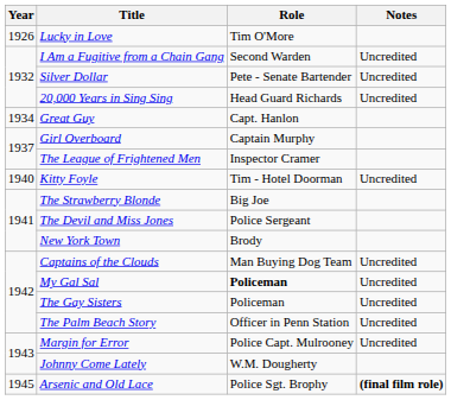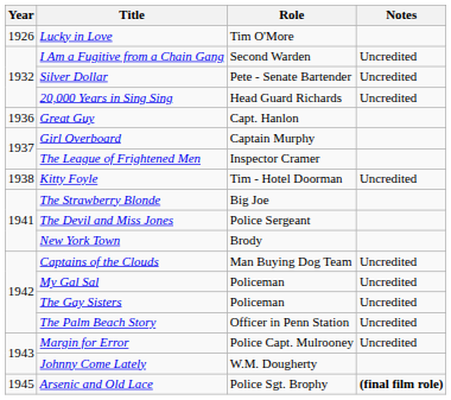 <table class="wikitable">
 <tr>
 <th>Year</th>
 <th>Title</th>
 <th>Role</th>
 <th>Notes</th>
 </tr>
 <tr>
 <td>1926</td>
 <td><em><a href='#'>Lucky in Love</a></em></td>
 <td>Tim O'More</td>
 <td></td>
 </tr>
 <tr>
 <td rowspan=3>1932</td>
 <td><em><a href='#'>I Am a Fugitive from a Chain Gang</a></em></td>
 <td>Second Warden</td>
 <td>Uncredited</td>
 </tr>
 <tr>
 <td><em><a href='#'>Silver Dollar</a></em></td>
 <td>Pete - Senate Bartender</td>
 <td>Uncredited</td>
 </tr>
 <tr>
 <td><em><a href='#'>20,000 Years in Sing Sing</a></em></td>
 <td>Head Guard Richards</td>
 <td>Uncredited</td>
 </tr>
 <tr>
-<td>1934</td>
+<td>1936</td>
 <td><em><a href='#'>Great Guy</a></em></td>
 <td>Capt. Hanlon</td>
 <td></td>
 </tr>
 <tr>
 <td rowspan=2>1937</td>
 <td><em><a href='#'>Girl Overboard</a></em></td>
 <td>Captain Murphy</td>
 <td></td>
 </tr>
 <tr>
 <td><em><a href='#'>The League of Frightened Men</a></em></td>
 <td>Inspector Cramer</td>
 <td></td>
 </tr>
 <tr>
-<td>1940</td>
+<td>1938</td>
 <td><em><a href='#'>Kitty Foyle</a></em></td>
 <td>Tim - Hotel Doorman</td>
 <td>Uncredited</td>
 </tr>
 <tr>
 <td rowspan=3>1941</td>
 <td><em><a href='#'>The Strawberry Blonde</a></em></td>
 <td>Big Joe</td>
 <td></td>
 </tr>
 <tr>
 <td><em><a href='#'>The Devil and Miss Jones</a></em></td>
 <td>Police Sergeant</td>
 <td></td>
 </tr>
 <tr>
 <td><em><a href='#'>New York Town</a></em></td>
 <td>Brody</td>
 <td></td>
 </tr>
 <tr>
 <td rowspan=4>1942</td>
 <td><em><a href='#'>Captains of the Clouds</a></em></td>
 <td>Man Buying Dog Team</td>
 <td>Uncredited</td>
 </tr>
 <tr>
 <td><em><a href='#'>My Gal Sal</a></em></td>
-<td><strong>Policeman</strong></td>
+<td>Policeman</td>
 <td>Uncredited</td>
 </tr>
 <tr>
 <td><em><a href='#'>The Gay Sisters</a></em></td>
 <td>Policeman</td>
 <td>Uncredited</td>
 </tr>
 <tr>
 <td><em><a href='#'>The Palm Beach Story</a></em></td>
 <td>Officer in Penn Station</td>
 <td>Uncredited</td>
 </tr>
 <tr>
 <td rowspan=2>1943</td>
 <td><em><a href='#'>Margin for Error</a></em></td>
 <td>Police Capt. Mulrooney</td>
 <td>Uncredited</td>
 </tr>
 <tr>
 <td><em><a href='#'>Johnny Come Lately</a></em></td>
 <td>W.M. Dougherty</td>
 <td></td>
 </tr>
 <tr>
 <td>1945</td>
 <td><em><a href='#'>Arsenic and Old Lace</a></em></td>
 <td>Police Sgt. Brophy</td>
 <td><strong>(final film role)</strong></td>
 </tr>
 </table>
